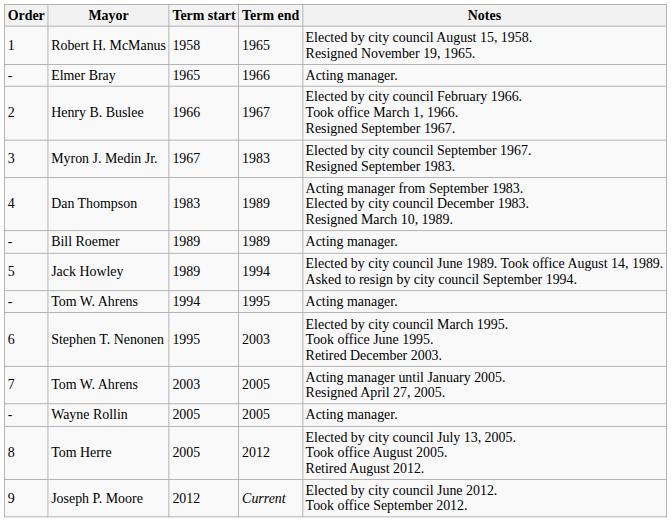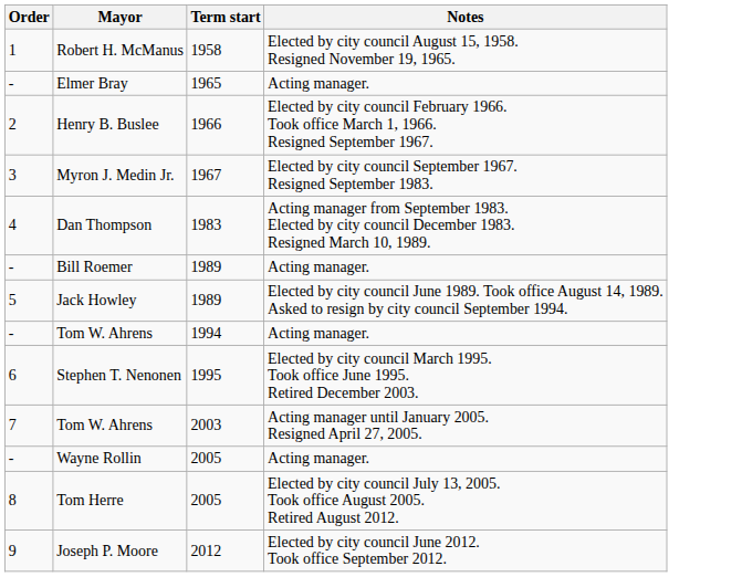 <table class="wikitable">
 <tr>
 <th>Order</th>
 <th>Mayor</th>
 <th>Term start</th>
-<th>Term end</th>
 <th>Notes</th>
 </tr>
 <tr>
 <td>1</td>
 <td>Robert H. McManus</td>
 <td>1958</td>
-<td>1965</td>
 <td>Elected by city council August 15, 1958.<br>Resigned November 19, 1965.</td>
 </tr>
 <tr>
 <td>-</td>
 <td>Elmer Bray</td>
 <td>1965</td>
-<td>1966</td>
 <td>Acting manager.</td>
 </tr>
 <tr>
 <td>2</td>
 <td>Henry B. Buslee</td>
 <td>1966</td>
-<td>1967</td>
 <td>Elected by city council February 1966.<br>Took office March 1, 1966.<br>Resigned September 1967.</td>
 </tr>
 <tr>
 <td>3</td>
 <td>Myron J. Medin Jr.</td>
 <td>1967</td>
-<td>1983</td>
 <td>Elected by city council September 1967.<br>Resigned September 1983.</td>
 </tr>
 <tr>
 <td>4</td>
 <td>Dan Thompson</td>
 <td>1983</td>
-<td>1989</td>
 <td>Acting manager from September 1983.<br>Elected by city council December 1983.<br>Resigned March 10, 1989.</td>
 </tr>
 <tr>
 <td>-</td>
 <td>Bill Roemer</td>
-<td>1989</td>
 <td>1989</td>
 <td>Acting manager.</td>
 </tr>
 <tr>
 <td>5</td>
 <td>Jack Howley</td>
 <td>1989</td>
-<td>1994</td>
 <td>Elected by city council June 1989.  Took office August 14, 1989.<br>Asked to resign by city council September 1994.</td>
 </tr>
 <tr>
 <td>-</td>
 <td>Tom W. Ahrens</td>
 <td>1994</td>
-<td>1995</td>
 <td>Acting manager.</td>
 </tr>
 <tr>
 <td>6</td>
 <td>Stephen T. Nenonen</td>
 <td>1995</td>
-<td>2003</td>
 <td>Elected by city council March 1995.<br>Took office June 1995.<br>Retired December 2003.</td>
 </tr>
 <tr>
 <td>7</td>
 <td>Tom W. Ahrens</td>
 <td>2003</td>
-<td>2005</td>
 <td>Acting manager until January 2005.<br>Resigned April 27, 2005.</td>
 </tr>
 <tr>
 <td>-</td>
 <td>Wayne Rollin</td>
-<td>2005</td>
 <td>2005</td>
 <td>Acting manager.</td>
 </tr>
 <tr>
 <td>8</td>
 <td>Tom Herre</td>
 <td>2005</td>
-<td>2012</td>
 <td>Elected by city council July 13, 2005.<br>Took office August 2005.<br>Retired August 2012.</td>
 </tr>
 <tr>
 <td>9</td>
 <td>Joseph P. Moore</td>
 <td>2012</td>
-<td><em>Current</em></td>
 <td>Elected by city council June 2012.<br>Took office September 2012.</td>
 </tr>
 </table>
